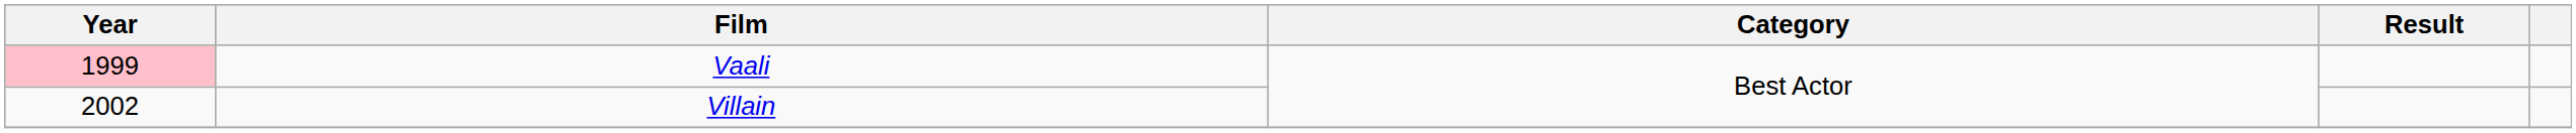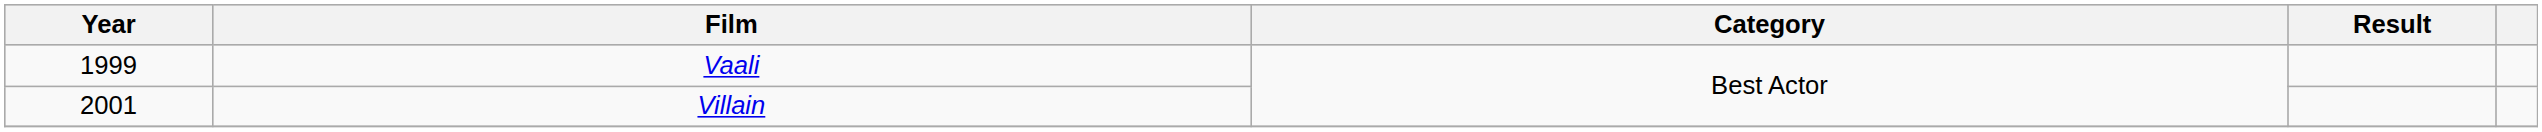 <table class="wikitable sortable" style="width:100%;">
 <tr>
 <th style="width:5%;">Year</th>
 <th style="width:25%;">Film</th>
 <th style="width:25%;">Category</th>
 <th style="width:5%;">Result</th>
 <th style="width:1%;" class="unsortable"></th>
 </tr>
 <tr>
-<td style="background: pink; text-align:center;">1999</td>
+<td style="text-align:center;">1999</td>
 <td style="text-align:center;"><em><a href='#'>Vaali</a></em></td>
 <td style="text-align:center;" rowspan="2">Best Actor</td>
 <td></td>
 <td></td>
 </tr>
 <tr>
-<td style="text-align:center;">2002</td>
+<td style="text-align:center;">2001</td>
 <td style="text-align:center;"><em><a href='#'>Villain</a></em></td>
 <td></td>
 <td></td>
 </tr>
 <tr>
 </tr>
 </table>
